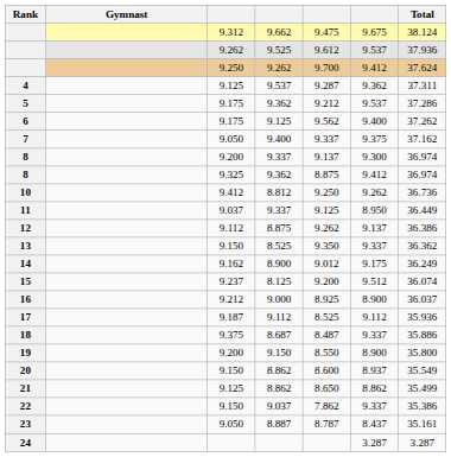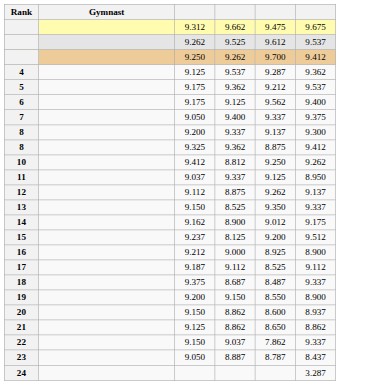 <table class="wikitable sortable" style="text-align:center; font-size:95%">
 <tr>
 <th scope="col" style="width:50px;">Rank</th>
 <th scope="col" style="width:220px;">Gymnast</th>
 <th scope="col" style="width:60px;"></th>
 <th scope="col" style="width:60px;"></th>
 <th scope="col" style="width:60px;"></th>
 <th scope="col" style="width:60px;"></th>
-<th scope="col" style="width:60px;">Total</th>
 </tr>
 <tr style="background:#fffcaf;">
 <th scope=row style="text-align:center"></th>
 <td align=left></td>
 <td>9.312</td>
 <td>9.662</td>
 <td>9.475</td>
 <td>9.675</td>
-<td>38.124</td>
 </tr>
 <tr style="background:#e5e5e5;">
 <th scope=row style="text-align:center"></th>
 <td align=left></td>
 <td>9.262</td>
 <td>9.525</td>
 <td>9.612</td>
 <td>9.537</td>
-<td>37.936</td>
 </tr>
 <tr style="background:#ec9;">
 <th scope=row style="text-align:center"></th>
 <td align=left></td>
 <td>9.250</td>
 <td>9.262</td>
 <td>9.700</td>
 <td>9.412</td>
-<td>37.624</td>
 </tr>
 <tr>
 <th scope=row style="text-align:center">4</th>
 <td align=left></td>
 <td>9.125</td>
 <td>9.537</td>
 <td>9.287</td>
 <td>9.362</td>
-<td>37.311</td>
 </tr>
 <tr>
 <th scope=row style="text-align:center">5</th>
 <td align=left></td>
 <td>9.175</td>
 <td>9.362</td>
 <td>9.212</td>
 <td>9.537</td>
-<td>37.286</td>
 </tr>
 <tr>
 <th scope=row style="text-align:center">6</th>
 <td align=left></td>
 <td>9.175</td>
 <td>9.125</td>
 <td>9.562</td>
 <td>9.400</td>
-<td>37.262</td>
 </tr>
 <tr>
 <th scope=row style="text-align:center">7</th>
 <td align=left></td>
 <td>9.050</td>
 <td>9.400</td>
 <td>9.337</td>
 <td>9.375</td>
-<td>37.162</td>
 </tr>
 <tr>
 <th scope=row style="text-align:center">8</th>
 <td align=left></td>
 <td>9.200</td>
 <td>9.337</td>
 <td>9.137</td>
 <td>9.300</td>
-<td>36.974</td>
 </tr>
 <tr>
 <th scope=row style="text-align:center">8</th>
 <td align=left></td>
 <td>9.325</td>
 <td>9.362</td>
 <td>8.875</td>
 <td>9.412</td>
-<td>36.974</td>
 </tr>
 <tr>
 <th scope=row style="text-align:center">10</th>
 <td align=left></td>
 <td>9.412</td>
 <td>8.812</td>
 <td>9.250</td>
 <td>9.262</td>
-<td>36.736</td>
 </tr>
 <tr>
 <th scope=row style="text-align:center">11</th>
 <td align=left></td>
 <td>9.037</td>
 <td>9.337</td>
 <td>9.125</td>
 <td>8.950</td>
-<td>36.449</td>
 </tr>
 <tr>
 <th scope=row style="text-align:center">12</th>
 <td align=left></td>
 <td>9.112</td>
 <td>8.875</td>
 <td>9.262</td>
 <td>9.137</td>
-<td>36.386</td>
 </tr>
 <tr>
 <th scope=row style="text-align:center">13</th>
 <td align=left></td>
 <td>9.150</td>
 <td>8.525</td>
 <td>9.350</td>
 <td>9.337</td>
-<td>36.362</td>
 </tr>
 <tr>
 <th scope=row style="text-align:center">14</th>
 <td align=left></td>
 <td>9.162</td>
 <td>8.900</td>
 <td>9.012</td>
 <td>9.175</td>
-<td>36.249</td>
 </tr>
 <tr>
 <th scope=row style="text-align:center">15</th>
 <td align=left></td>
 <td>9.237</td>
 <td>8.125</td>
 <td>9.200</td>
 <td>9.512</td>
-<td>36.074</td>
 </tr>
 <tr>
 <th scope=row style="text-align:center">16</th>
 <td align=left></td>
 <td>9.212</td>
 <td>9.000</td>
 <td>8.925</td>
 <td>8.900</td>
-<td>36.037</td>
 </tr>
 <tr>
 <th scope=row style="text-align:center">17</th>
 <td align=left></td>
 <td>9.187</td>
 <td>9.112</td>
 <td>8.525</td>
 <td>9.112</td>
-<td>35.936</td>
 </tr>
 <tr>
 <th scope=row style="text-align:center">18</th>
 <td align=left></td>
 <td>9.375</td>
 <td>8.687</td>
 <td>8.487</td>
 <td>9.337</td>
-<td>35.886</td>
 </tr>
 <tr>
 <th scope=row style="text-align:center">19</th>
 <td align=left></td>
 <td>9.200</td>
 <td>9.150</td>
 <td>8.550</td>
 <td>8.900</td>
-<td>35.800</td>
 </tr>
 <tr>
 <th scope=row style="text-align:center">20</th>
 <td align=left></td>
 <td>9.150</td>
 <td>8.862</td>
 <td>8.600</td>
 <td>8.937</td>
-<td>35.549</td>
 </tr>
 <tr>
 <th scope=row style="text-align:center">21</th>
 <td align=left></td>
 <td>9.125</td>
 <td>8.862</td>
 <td>8.650</td>
 <td>8.862</td>
-<td>35.499</td>
 </tr>
 <tr>
 <th scope=row style="text-align:center">22</th>
 <td align=left></td>
 <td>9.150</td>
 <td>9.037</td>
 <td>7.862</td>
 <td>9.337</td>
-<td>35.386</td>
 </tr>
 <tr>
 <th scope=row style="text-align:center">23</th>
 <td align=left></td>
 <td>9.050</td>
 <td>8.887</td>
 <td>8.787</td>
 <td>8.437</td>
-<td>35.161</td>
 </tr>
 <tr>
 <th scope=row style="text-align:center">24</th>
 <td align=left></td>
 <td></td>
 <td></td>
 <td></td>
 <td>3.287</td>
-<td>3.287</td>
 </tr>
 </table>
